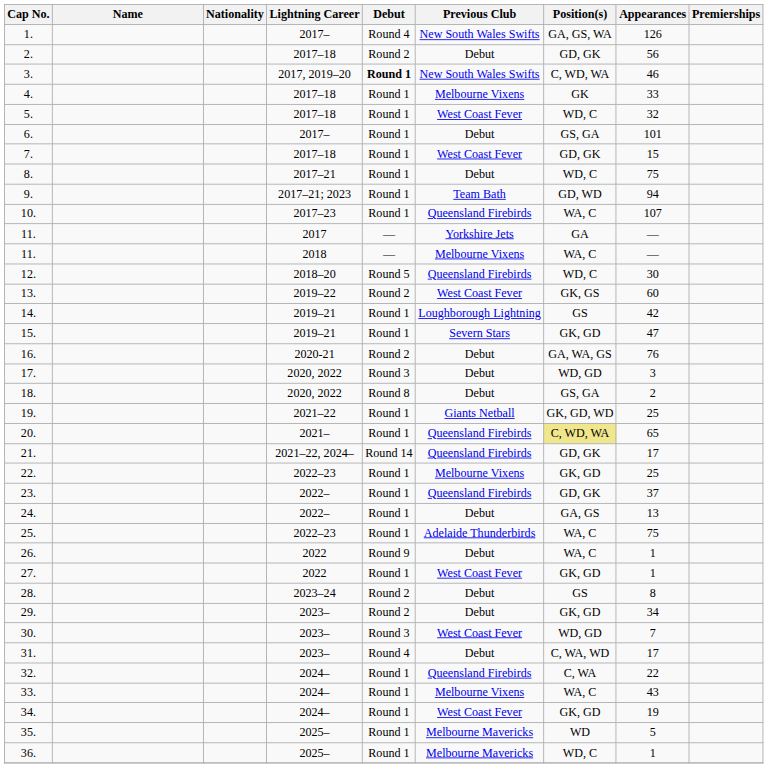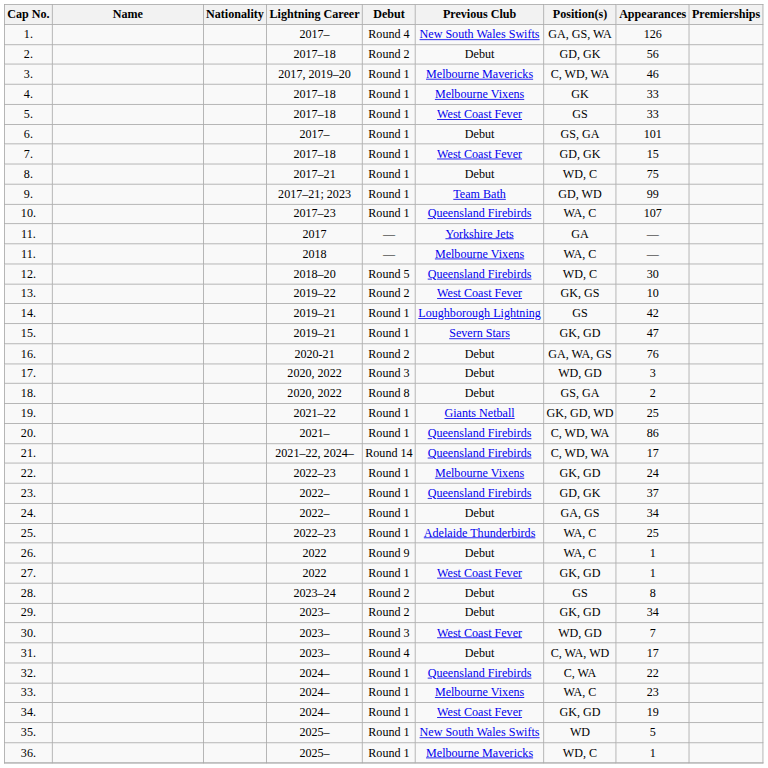 <table class="wikitable sortable" style="text-align: center; font-size:90%">
 <tr>
 <th>Cap No.</th>
 <th style="width:12em">Name</th>
 <th>Nationality</th>
 <th>Lightning Career</th>
 <th>Debut</th>
 <th>Previous Club</th>
 <th>Position(s)</th>
 <th>Appearances</th>
 <th>Premierships</th>
 </tr>
 <tr>
 <td>1.</td>
 <td><strong></strong></td>
 <td></td>
 <td>2017–</td>
 <td>Round 4</td>
 <td><a href='#'>New South Wales Swifts</a></td>
 <td>GA, GS, WA</td>
 <td>126</td>
 <td></td>
 </tr>
 <tr>
 <td>2.</td>
 <td></td>
 <td></td>
 <td>2017–18</td>
 <td>Round 2</td>
 <td>Debut</td>
 <td>GD, GK</td>
 <td>56</td>
 <td></td>
 </tr>
 <tr>
 <td>3.</td>
 <td></td>
 <td></td>
 <td>2017, 2019–20</td>
-<td><strong>Round 1</strong></td>
-<td><a href='#'>New South Wales Swifts</a></td>
+<td>Round 1</td>
+<td><a href='#'>Melbourne Mavericks</a></td>
 <td>C, WD, WA</td>
 <td>46</td>
 <td></td>
 </tr>
 <tr>
 <td>4.</td>
 <td></td>
 <td></td>
 <td>2017–18</td>
 <td>Round 1</td>
 <td><a href='#'>Melbourne Vixens</a></td>
 <td>GK</td>
 <td>33</td>
 <td></td>
 </tr>
 <tr>
 <td>5.</td>
 <td></td>
 <td></td>
 <td>2017–18</td>
 <td>Round 1</td>
 <td><a href='#'>West Coast Fever</a></td>
-<td>WD, C</td>
-<td>32</td>
+<td>GS</td>
+<td>33</td>
 <td></td>
 </tr>
 <tr>
 <td>6.</td>
 <td><strong></strong></td>
 <td></td>
 <td>2017–</td>
 <td>Round 1</td>
 <td>Debut</td>
 <td>GS, GA</td>
 <td>101</td>
 <td></td>
 </tr>
 <tr>
 <td>7.</td>
 <td></td>
 <td></td>
 <td>2017–18</td>
 <td>Round 1</td>
 <td><a href='#'>West Coast Fever</a></td>
 <td>GD, GK</td>
 <td>15</td>
 <td></td>
 </tr>
 <tr>
 <td>8.</td>
 <td></td>
 <td></td>
 <td>2017–21</td>
 <td>Round 1</td>
 <td>Debut</td>
 <td>WD, C</td>
 <td>75</td>
 <td></td>
 </tr>
 <tr>
 <td>9.</td>
 <td></td>
 <td></td>
 <td>2017–21; 2023</td>
 <td>Round 1</td>
 <td><a href='#'>Team Bath</a></td>
 <td>GD, WD</td>
-<td>94</td>
+<td>99</td>
 <td></td>
 </tr>
 <tr>
 <td>10.</td>
 <td></td>
 <td></td>
 <td>2017–23</td>
 <td>Round 1</td>
 <td><a href='#'>Queensland Firebirds</a></td>
 <td>WA, C</td>
 <td>107</td>
 <td></td>
 </tr>
 <tr>
 <td>11.</td>
 <td></td>
 <td></td>
 <td>2017</td>
 <td>—</td>
 <td><a href='#'>Yorkshire Jets</a></td>
 <td>GA</td>
 <td>—</td>
 <td></td>
 </tr>
 <tr>
 <td>11.</td>
 <td></td>
 <td></td>
 <td>2018</td>
 <td>—</td>
 <td><a href='#'>Melbourne Vixens</a></td>
 <td>WA, C</td>
 <td>—</td>
 <td></td>
 </tr>
 <tr>
 <td>12.</td>
 <td></td>
 <td></td>
 <td>2018–20</td>
 <td>Round 5</td>
 <td><a href='#'>Queensland Firebirds</a></td>
 <td>WD, C</td>
 <td>30</td>
 <td></td>
 </tr>
 <tr>
 <td>13.</td>
 <td></td>
 <td></td>
 <td>2019–22</td>
 <td>Round 2</td>
 <td><a href='#'>West Coast Fever</a></td>
 <td>GK, GS</td>
-<td>60</td>
+<td>10</td>
 <td></td>
 </tr>
 <tr>
 <td>14.</td>
 <td></td>
 <td></td>
 <td>2019–21</td>
 <td>Round 1</td>
 <td><a href='#'>Loughborough Lightning</a></td>
 <td>GS</td>
 <td>42</td>
 <td></td>
 </tr>
 <tr>
 <td>15.</td>
 <td></td>
 <td></td>
 <td>2019–21</td>
 <td>Round 1</td>
 <td><a href='#'>Severn Stars</a></td>
 <td>GK, GD</td>
 <td>47</td>
 <td></td>
 </tr>
 <tr>
 <td>16.</td>
 <td></td>
 <td></td>
 <td>2020-21</td>
 <td>Round 2</td>
 <td>Debut</td>
 <td>GA, WA, GS</td>
 <td>76</td>
 <td></td>
 </tr>
 <tr>
 <td>17.</td>
 <td></td>
 <td></td>
 <td>2020, 2022</td>
 <td>Round 3</td>
 <td>Debut</td>
 <td>WD, GD</td>
 <td>3</td>
 <td></td>
 </tr>
 <tr>
 <td>18.</td>
 <td></td>
 <td></td>
 <td>2020, 2022</td>
 <td>Round 8</td>
 <td>Debut</td>
 <td>GS, GA</td>
 <td>2</td>
 <td></td>
 </tr>
 <tr>
 <td>19.</td>
 <td></td>
 <td></td>
 <td>2021–22</td>
 <td>Round 1</td>
 <td><a href='#'>Giants Netball</a></td>
 <td>GK, GD, WD</td>
 <td>25</td>
 <td></td>
 </tr>
 <tr>
 <td>20.</td>
 <td><strong></strong></td>
 <td></td>
 <td>2021–</td>
 <td>Round 1</td>
 <td><a href='#'>Queensland Firebirds</a></td>
-<td style="background: khaki;">C, WD, WA</td>
-<td>65</td>
+<td>C, WD, WA</td>
+<td>86</td>
 <td></td>
 </tr>
 <tr>
 <td>21.</td>
 <td><strong></strong></td>
 <td></td>
 <td>2021–22, 2024–</td>
 <td>Round 14</td>
 <td><a href='#'>Queensland Firebirds</a></td>
-<td>GD, GK</td>
+<td>C, WD, WA</td>
 <td>17</td>
 <td></td>
 </tr>
 <tr>
 <td>22.</td>
 <td></td>
 <td></td>
 <td>2022–23</td>
 <td>Round 1</td>
 <td><a href='#'>Melbourne Vixens</a></td>
 <td>GK, GD</td>
-<td>25</td>
+<td>24</td>
 <td></td>
 </tr>
 <tr>
 <td>23.</td>
 <td><strong></strong></td>
 <td></td>
 <td>2022–</td>
 <td>Round 1</td>
 <td><a href='#'>Queensland Firebirds</a></td>
 <td>GD, GK</td>
 <td>37</td>
 <td></td>
 </tr>
 <tr>
 <td>24.</td>
 <td><strong></strong></td>
 <td></td>
 <td>2022–</td>
 <td>Round 1</td>
 <td>Debut</td>
 <td>GA, GS</td>
-<td>13</td>
+<td>34</td>
 <td></td>
 </tr>
 <tr>
 <td>25.</td>
 <td></td>
 <td></td>
 <td>2022–23</td>
 <td>Round 1</td>
 <td><a href='#'>Adelaide Thunderbirds</a></td>
 <td>WA, C</td>
-<td>75</td>
+<td>25</td>
 <td></td>
 </tr>
 <tr>
 <td>26.</td>
 <td></td>
 <td></td>
 <td>2022</td>
 <td>Round 9</td>
 <td>Debut</td>
 <td>WA, C</td>
 <td>1</td>
 <td></td>
 </tr>
 <tr>
 <td>27.</td>
 <td></td>
 <td></td>
 <td>2022</td>
 <td>Round 1</td>
 <td><a href='#'>West Coast Fever</a></td>
 <td>GK, GD</td>
 <td>1</td>
 <td></td>
 </tr>
 <tr>
 <td>28.</td>
 <td></td>
 <td></td>
 <td>2023–24</td>
 <td>Round 2</td>
 <td>Debut</td>
 <td>GS</td>
 <td>8</td>
 <td></td>
 </tr>
 <tr>
 <td>29.</td>
 <td><strong></strong></td>
 <td></td>
 <td>2023–</td>
 <td>Round 2</td>
 <td>Debut</td>
 <td>GK, GD</td>
 <td>34</td>
 <td></td>
 </tr>
 <tr>
 <td>30.</td>
 <td><strong></strong></td>
 <td></td>
 <td>2023–</td>
 <td>Round 3</td>
 <td><a href='#'>West Coast Fever</a></td>
 <td>WD, GD</td>
 <td>7</td>
 <td></td>
 </tr>
 <tr>
 <td>31.</td>
 <td><strong></strong></td>
 <td></td>
 <td>2023–</td>
 <td>Round 4</td>
 <td>Debut</td>
 <td>C, WA, WD</td>
 <td>17</td>
 <td></td>
 </tr>
 <tr>
 <td>32.</td>
 <td><strong></strong></td>
 <td></td>
 <td>2024–</td>
 <td>Round 1</td>
 <td><a href='#'>Queensland Firebirds</a></td>
 <td>C, WA</td>
 <td>22</td>
 <td></td>
 </tr>
 <tr>
 <td>33.</td>
 <td><strong></strong></td>
 <td></td>
 <td>2024–</td>
 <td>Round 1</td>
 <td><a href='#'>Melbourne Vixens</a></td>
 <td>WA, C</td>
-<td>43</td>
+<td>23</td>
 <td></td>
 </tr>
 <tr>
 <td>34.</td>
 <td><strong></strong></td>
 <td></td>
 <td>2024–</td>
 <td>Round 1</td>
 <td><a href='#'>West Coast Fever</a></td>
 <td>GK, GD</td>
 <td>19</td>
 <td></td>
 </tr>
 <tr>
 <td>35.</td>
 <td><strong></strong></td>
 <td></td>
 <td>2025–</td>
 <td>Round 1</td>
-<td><a href='#'>Melbourne Mavericks</a></td>
+<td><a href='#'>New South Wales Swifts</a></td>
 <td>WD</td>
 <td>5</td>
 <td></td>
 </tr>
 <tr>
 <td>36.</td>
 <td><strong></strong></td>
 <td></td>
 <td>2025–</td>
 <td>Round 1</td>
 <td><a href='#'>Melbourne Mavericks</a></td>
 <td>WD, C</td>
 <td>1</td>
 <td></td>
 </tr>
 <tr>
 </tr>
 </table>
